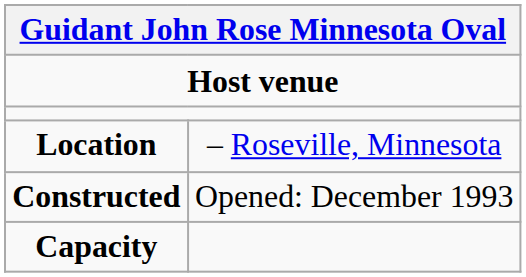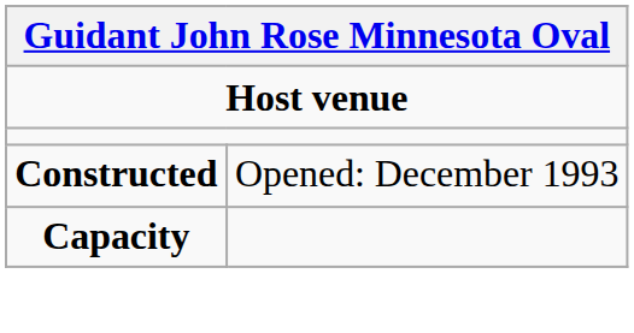 <table class=wikitable style=text-align:center>
 <tr>
 <th colspan=2><a href='#'>Guidant John Rose Minnesota Oval</a></th>
 </tr>
 <tr>
 <td colspan=2><strong>Host venue</strong></td>
 </tr>
 <tr>
 <td colspan=2></td>
 </tr>
 <tr>
-<td><strong>Location</strong></td>
-<td> – <a href='#'>Roseville, Minnesota</a></td>
-</tr>
-<tr>
 <td><strong>Constructed</strong></td>
 <td>Opened: December 1993</td>
 </tr>
 <tr>
 <td><strong>Capacity</strong></td>
 <td></td>
 </tr>
 </table>
